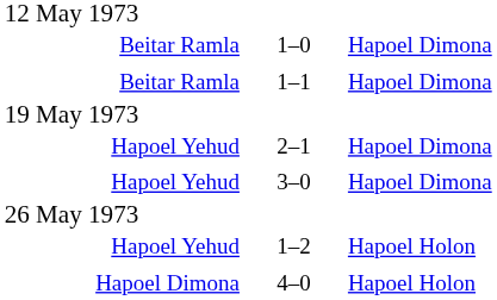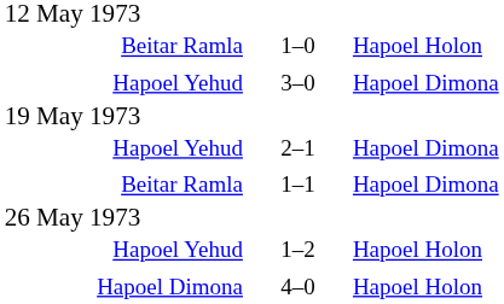 <table style="width:70%;" cellspacing="1">
 <tr>
 <th width=35%></th>
 <th width=15%></th>
 <th></th>
 </tr>
 <tr>
 <td>12 May 1973</td>
 </tr>
 <tr style=font-size:90%>
 <td align=right><a href='#'>Beitar Ramla</a></td>
 <td align=center>1–0</td>
-<td><a href='#'>Hapoel Dimona</a></td>
+<td><a href='#'>Hapoel Holon</a></td>
 </tr>
 <tr>
 <td></td>
 </tr>
 <tr style=font-size:90%>
-<td align=right><a href='#'>Beitar Ramla</a></td>
-<td align=center>1–1</td>
+<td align=right><a href='#'>Hapoel Yehud</a></td>
+<td align=center>3–0</td>
 <td><a href='#'>Hapoel Dimona</a></td>
 </tr>
 <tr>
 <td>19 May 1973</td>
 </tr>
 <tr style=font-size:90%>
 <td align=right><a href='#'>Hapoel Yehud</a></td>
 <td align=center>2–1</td>
 <td><a href='#'>Hapoel Dimona</a></td>
 </tr>
 <tr>
 <td></td>
 </tr>
 <tr style=font-size:90%>
-<td align=right><a href='#'>Hapoel Yehud</a></td>
-<td align=center>3–0</td>
+<td align=right><a href='#'>Beitar Ramla</a></td>
+<td align=center>1–1</td>
 <td><a href='#'>Hapoel Dimona</a></td>
 </tr>
 <tr>
 <td>26 May 1973</td>
 </tr>
 <tr style=font-size:90%>
 <td align=right><a href='#'>Hapoel Yehud</a></td>
 <td align=center>1–2</td>
 <td><a href='#'>Hapoel Holon</a></td>
 </tr>
 <tr>
 <td></td>
 </tr>
 <tr style=font-size:90%>
 <td align=right><a href='#'>Hapoel Dimona</a></td>
 <td align=center>4–0</td>
 <td><a href='#'>Hapoel Holon</a></td>
 </tr>
 </table>
